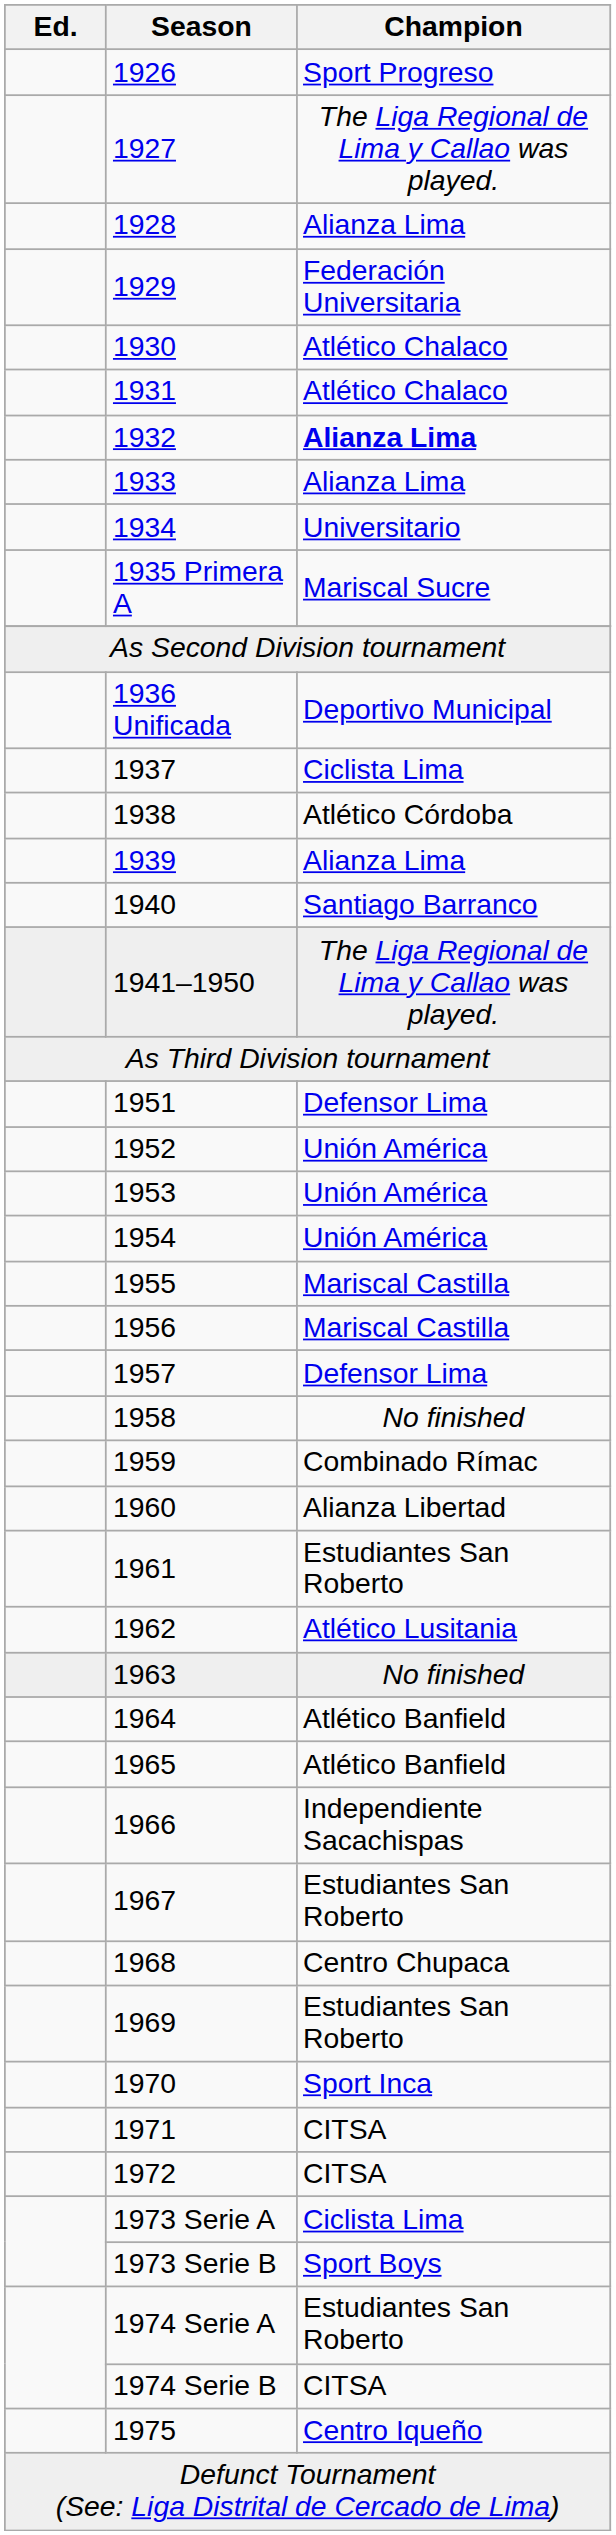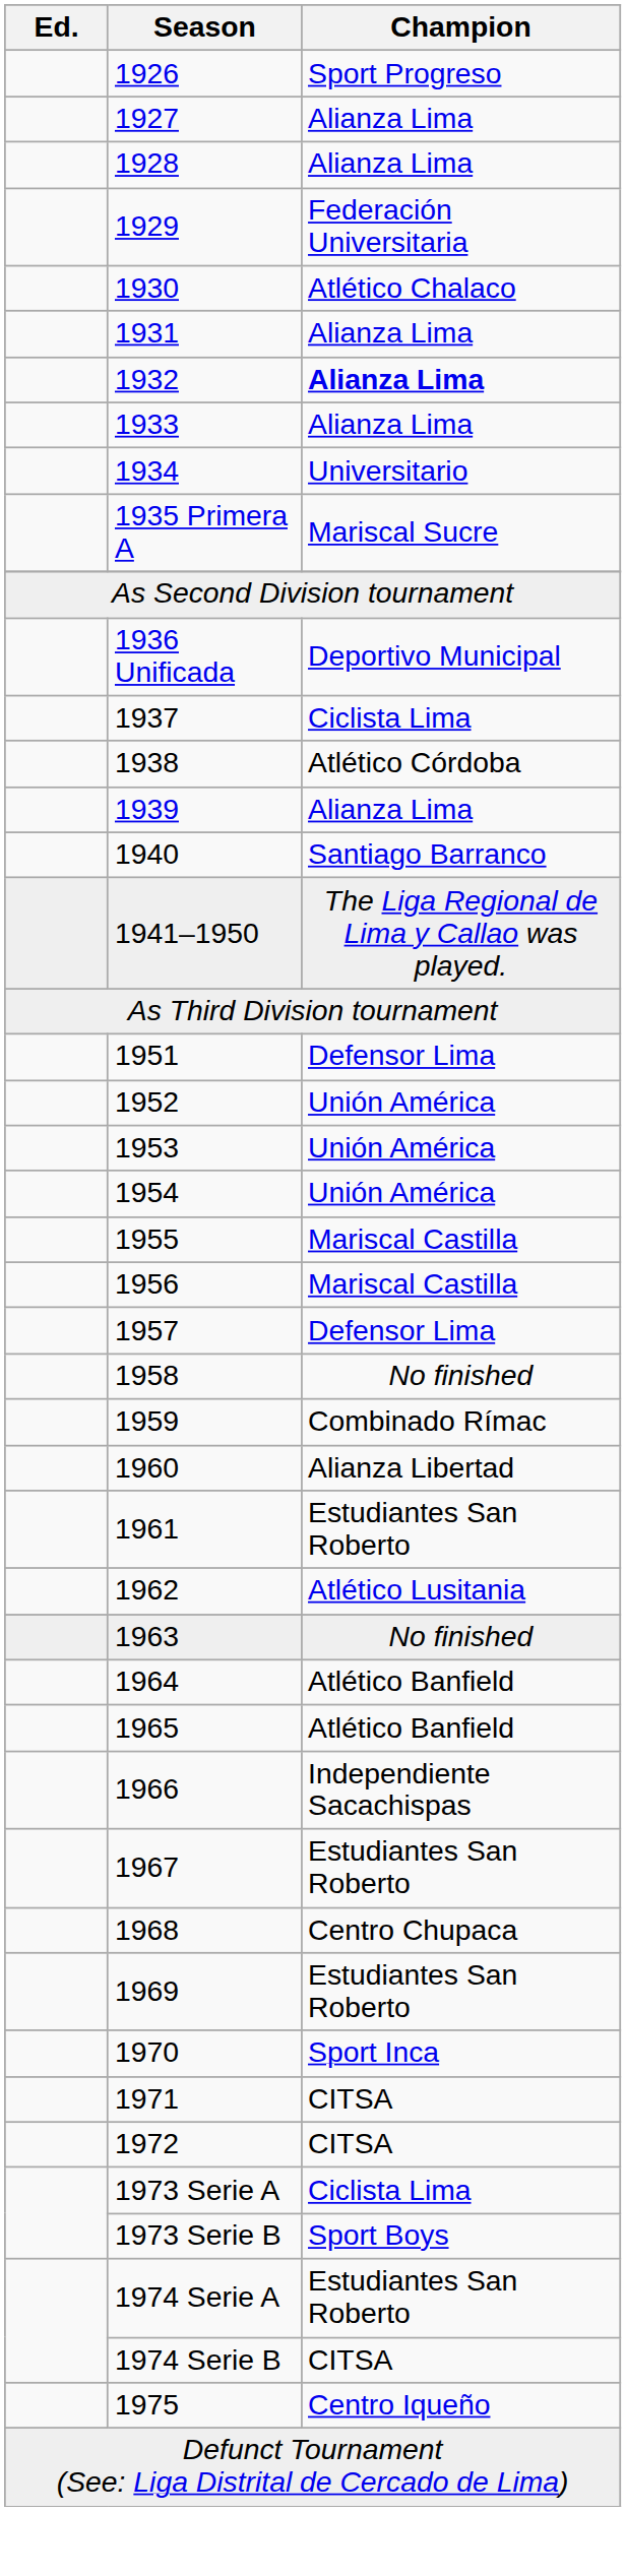 <table class="wikitable sortable">
 <tr>
 <th width=px>Ed.</th>
 <th width=100px>Season</th>
 <th width=170px>Champion</th>
 </tr>
 <tr>
 <td></td>
 <td><a href='#'>1926</a></td>
 <td><a href='#'>Sport Progreso</a></td>
 </tr>
 <tr>
 <td></td>
 <td><a href='#'>1927</a></td>
-<td colspan="1" align=center><em>The <a href='#'>Liga Regional de Lima y Callao</a> was played.</em></td>
+<td><a href='#'>Alianza Lima</a></td>
 </tr>
 <tr>
 <td></td>
 <td><a href='#'>1928</a></td>
 <td><a href='#'>Alianza Lima</a></td>
 </tr>
 <tr>
 <td></td>
 <td><a href='#'>1929</a></td>
 <td><a href='#'>Federación Universitaria</a></td>
 </tr>
 <tr>
 <td></td>
 <td><a href='#'>1930</a></td>
 <td><a href='#'>Atlético Chalaco</a></td>
 </tr>
 <tr>
 <td></td>
 <td><a href='#'>1931</a></td>
-<td><a href='#'>Atlético Chalaco</a></td>
+<td><a href='#'>Alianza Lima</a></td>
 </tr>
 <tr>
 <td></td>
 <td><a href='#'>1932</a></td>
 <td><strong><a href='#'>Alianza Lima</a></strong></td>
 </tr>
 <tr>
 <td></td>
 <td><a href='#'>1933</a></td>
 <td><a href='#'>Alianza Lima</a></td>
 </tr>
 <tr>
 <td></td>
 <td><a href='#'>1934</a></td>
 <td><a href='#'>Universitario</a></td>
 </tr>
 <tr>
 <td></td>
 <td><a href='#'>1935 Primera A</a></td>
 <td><a href='#'>Mariscal Sucre</a></td>
 </tr>
 <tr>
 </tr>
 <tr bgcolor=#efefef>
 <td colspan="3" align=center><em>As Second Division tournament</em></td>
 </tr>
 <tr>
 <td></td>
 <td><a href='#'>1936 Unificada</a></td>
 <td><a href='#'>Deportivo Municipal</a></td>
 </tr>
 <tr>
 <td></td>
 <td>1937</td>
 <td><a href='#'>Ciclista Lima</a></td>
 </tr>
 <tr>
 <td></td>
 <td>1938</td>
 <td>Atlético Córdoba</td>
 </tr>
 <tr>
 <td></td>
 <td><a href='#'>1939</a></td>
 <td><a href='#'>Alianza Lima</a></td>
 </tr>
 <tr>
 <td></td>
 <td>1940</td>
 <td><a href='#'>Santiago Barranco</a></td>
 </tr>
 <tr bgcolor=#efefef>
 <td></td>
 <td>1941–1950</td>
 <td colspan="1" align=center><em>The <a href='#'>Liga Regional de Lima y Callao</a> was played.</em></td>
 </tr>
 <tr bgcolor=#efefef>
 <td colspan="3" align=center><em>As Third Division tournament</em></td>
 </tr>
 <tr>
 <td></td>
 <td>1951</td>
 <td><a href='#'>Defensor Lima</a></td>
 </tr>
 <tr>
 <td></td>
 <td>1952</td>
 <td><a href='#'>Unión América</a></td>
 </tr>
 <tr>
 <td></td>
 <td>1953</td>
 <td><a href='#'>Unión América</a></td>
 </tr>
 <tr>
 <td></td>
 <td>1954</td>
 <td><a href='#'>Unión América</a></td>
 </tr>
 <tr>
 <td></td>
 <td>1955</td>
 <td><a href='#'>Mariscal Castilla</a></td>
 </tr>
 <tr>
 <td></td>
 <td>1956</td>
 <td><a href='#'>Mariscal Castilla</a></td>
 </tr>
 <tr>
 <td></td>
 <td>1957</td>
 <td><a href='#'>Defensor Lima</a></td>
 </tr>
 <tr>
 <td></td>
 <td>1958</td>
 <td colspan="1" style="text-align:center;"><em>No finished</em></td>
 </tr>
 <tr>
 <td></td>
 <td>1959</td>
 <td>Combinado Rímac</td>
 </tr>
 <tr>
 <td></td>
 <td>1960</td>
 <td>Alianza Libertad</td>
 </tr>
 <tr>
 <td></td>
 <td>1961</td>
 <td>Estudiantes San Roberto</td>
 </tr>
 <tr>
 <td></td>
 <td>1962</td>
 <td><a href='#'>Atlético Lusitania</a></td>
 </tr>
 <tr bgcolor=#efefef>
 <td></td>
 <td>1963</td>
 <td colspan="1" style="text-align:center;"><em>No finished</em></td>
 </tr>
 <tr>
 <td></td>
 <td>1964</td>
 <td>Atlético Banfield</td>
 </tr>
 <tr>
 <td></td>
 <td>1965</td>
 <td>Atlético Banfield</td>
 </tr>
 <tr>
 <td></td>
 <td>1966</td>
 <td>Independiente Sacachispas</td>
 </tr>
 <tr>
 <td></td>
 <td>1967</td>
 <td>Estudiantes San Roberto</td>
 </tr>
 <tr>
 <td></td>
 <td>1968</td>
 <td>Centro Chupaca</td>
 </tr>
 <tr>
 <td></td>
 <td>1969</td>
 <td>Estudiantes San Roberto</td>
 </tr>
 <tr>
 <td></td>
 <td>1970</td>
 <td><a href='#'>Sport Inca</a></td>
 </tr>
 <tr>
 <td></td>
 <td>1971</td>
 <td>CITSA</td>
 </tr>
 <tr>
 <td></td>
 <td>1972</td>
 <td>CITSA</td>
 </tr>
 <tr>
 <td rowspan=2 width=50></td>
 <td width=50>1973 Serie A</td>
 <td><a href='#'>Ciclista Lima</a></td>
 </tr>
 <tr>
 <td>1973 Serie B</td>
 <td><a href='#'>Sport Boys</a></td>
 </tr>
 <tr>
 <td rowspan=2 width=50></td>
 <td width=50>1974 Serie A</td>
 <td>Estudiantes San Roberto</td>
 </tr>
 <tr>
 <td>1974 Serie B</td>
 <td>CITSA</td>
 </tr>
 <tr>
 <td></td>
 <td>1975</td>
 <td><a href='#'>Centro Iqueño</a></td>
 </tr>
 <tr bgcolor=#efefef>
 <td colspan="3" style="text-align:center;"><em>Defunct Tournament</em><br><em>(See: <a href='#'>Liga Distrital de Cercado de Lima</a>)</em></td>
 </tr>
 <tr>
 </tr>
 </table>
